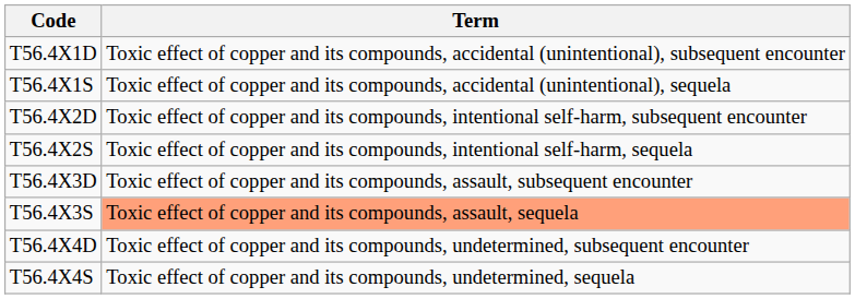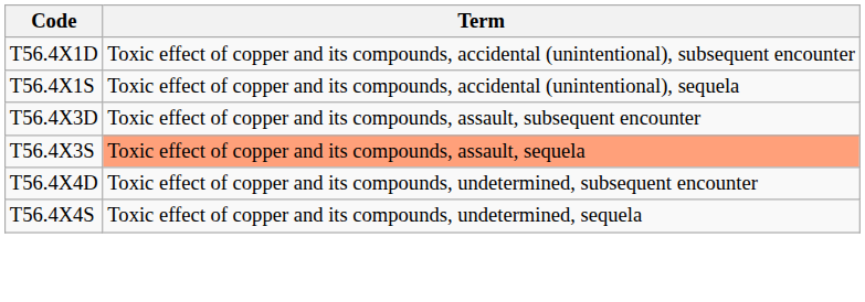 <table class="wikitable">
 <tr>
 <th>Code</th>
 <th>Term</th>
 </tr>
 <tr>
 <td>T56.4X1D</td>
 <td>Toxic effect of copper and its compounds, accidental (unintentional), subsequent encounter</td>
 </tr>
 <tr>
 <td>T56.4X1S</td>
 <td>Toxic effect of copper and its compounds, accidental (unintentional), sequela</td>
-</tr>
-<tr>
-<td>T56.4X2D</td>
-<td>Toxic effect of copper and its compounds, intentional self-harm, subsequent encounter</td>
-</tr>
-<tr>
-<td>T56.4X2S</td>
-<td>Toxic effect of copper and its compounds, intentional self-harm, sequela</td>
 </tr>
 <tr>
 <td>T56.4X3D</td>
 <td>Toxic effect of copper and its compounds, assault, subsequent encounter</td>
 </tr>
 <tr>
 <td>T56.4X3S</td>
 <td style="background: lightsalmon;">Toxic effect of copper and its compounds, assault, sequela</td>
 </tr>
 <tr>
 <td>T56.4X4D</td>
 <td>Toxic effect of copper and its compounds, undetermined, subsequent encounter</td>
 </tr>
 <tr>
 <td>T56.4X4S</td>
 <td>Toxic effect of copper and its compounds, undetermined, sequela</td>
 </tr>
 </table>
